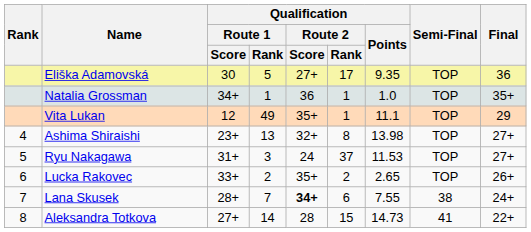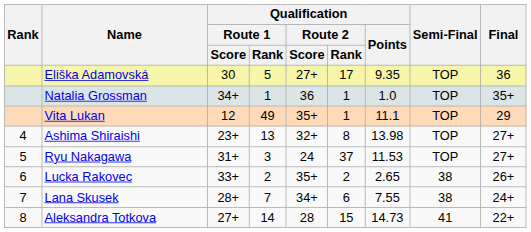 <table class="wikitable sortable" style="text-align:center">
 <tr>
 <th rowspan="3">Rank</th>
 <th rowspan="3" width="200">Name</th>
 <th colspan="5">Qualification</th>
 <th rowspan="3">Semi-Final</th>
 <th rowspan="3" width="50">Final</th>
 </tr>
 <tr>
 <th colspan="2">Route 1</th>
 <th colspan="2">Route 2</th>
 <th rowspan="2">Points</th>
 </tr>
 <tr>
 <th colspan="1" rowspan="1">Score</th>
 <th colspan="1" rowspan="1">Rank</th>
 <th colspan="1" rowspan="1">Score</th>
 <th colspan="1" rowspan="1">Rank</th>
 </tr>
 <tr bgcolor="#F7F6A8">
 <td></td>
 <td align="left"> <a href='#'>Eliška Adamovská</a></td>
 <td>30</td>
 <td>5</td>
 <td>27+</td>
 <td>17</td>
 <td>9.35</td>
 <td>TOP</td>
 <td>36</td>
 </tr>
 <tr bgcolor="#DCE5E5">
 <td></td>
 <td align="left"> <a href='#'>Natalia Grossman</a></td>
 <td>34+</td>
 <td>1</td>
 <td>36</td>
 <td>1</td>
 <td>1.0</td>
 <td>TOP</td>
 <td>35+</td>
 </tr>
 <tr bgcolor="#FFDAB9">
 <td></td>
 <td align="left"> <a href='#'>Vita Lukan</a></td>
 <td>12</td>
 <td>49</td>
 <td>35+</td>
 <td>1</td>
 <td>11.1</td>
 <td>TOP</td>
 <td>29</td>
 </tr>
 <tr>
 <td>4</td>
 <td align="left"> <a href='#'>Ashima Shiraishi</a></td>
 <td>23+</td>
 <td>13</td>
 <td>32+</td>
 <td>8</td>
 <td>13.98</td>
 <td>TOP</td>
 <td>27+</td>
 </tr>
 <tr>
 <td>5</td>
 <td align="left"> <a href='#'>Ryu Nakagawa</a></td>
 <td>31+</td>
 <td>3</td>
 <td>24</td>
 <td>37</td>
 <td>11.53</td>
 <td>TOP</td>
 <td>27+</td>
 </tr>
 <tr>
 <td>6</td>
 <td align="left"> <a href='#'>Lucka Rakovec</a></td>
 <td>33+</td>
 <td>2</td>
 <td>35+</td>
 <td>2</td>
 <td>2.65</td>
-<td>TOP</td>
+<td>38</td>
 <td>26+</td>
 </tr>
 <tr>
 <td>7</td>
 <td align="left"> <a href='#'>Lana Skusek</a></td>
 <td>28+</td>
 <td>7</td>
-<td><strong>34+</strong></td>
+<td>34+</td>
 <td>6</td>
 <td>7.55</td>
 <td>38</td>
 <td>24+</td>
 </tr>
 <tr>
 <td>8</td>
 <td align="left"> <a href='#'>Aleksandra Totkova</a></td>
 <td>27+</td>
 <td>14</td>
 <td>28</td>
 <td>15</td>
 <td>14.73</td>
 <td>41</td>
 <td>22+</td>
 </tr>
 </table>
